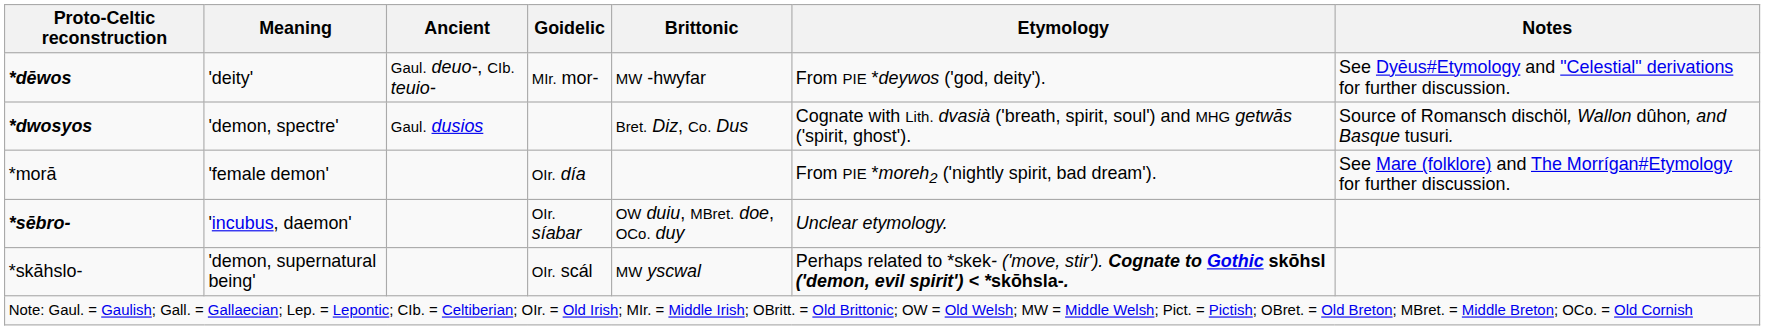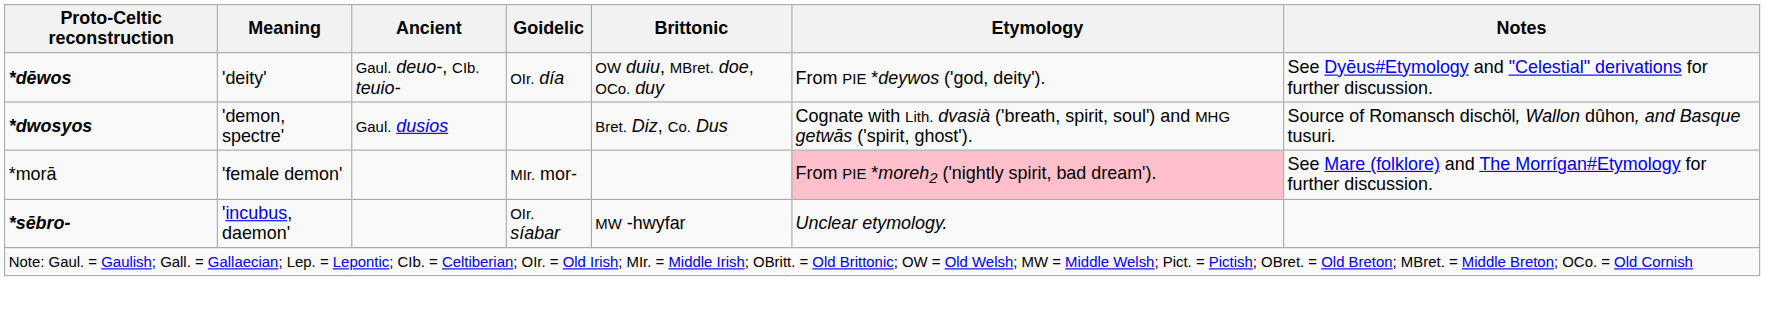 <table class="wikitable">
 <tr>
 <th>Proto-Celtic reconstruction</th>
 <th>Meaning</th>
 <th>Ancient</th>
 <th>Goidelic</th>
 <th>Brittonic</th>
 <th>Etymology</th>
 <th>Notes</th>
 </tr>
 <tr>
 <td><strong><em>*dēwos</em></strong></td>
 <td>'deity'</td>
 <td><small>Gaul.</small> <em>deuo-</em>, <small>CIb.</small> <em>teuio-</em></td>
-<td><small>MIr.</small> </em>mor-</strong></em></strong></td>
-<td><small>MW</small> -</em>hwyfar</strong></em></strong></td>
+<td><small>OIr.</small> <em>día</em></td>
+<td><small>OW</small> <em>duiu</em>, <small>MBret.</small> <em>doe</em>, <small>OCo.</small> <em>duy</em></td>
 <td>From <small>PIE</small> *<em>deywos</em> ('god, deity').<em></em></td>
 <td>See <a href='#'>Dyēus#Etymology</a> and <a href='#'>"Celestial" derivations</a> for further discussion.</td>
 </tr>
 <tr>
 <td><strong><em>*dwosyos</em></strong></td>
 <td>'demon, spectre'</td>
 <td><small>Gaul.</small> <em><a href='#'>dusios</a></em></td>
 <td></td>
 <td><small>Bret.</small> <em>Diz</em>, <small>Co.</small> <em>Dus</em></td>
 <td>Cognate with <small>Lith.</small> <em>dvasià</em> ('breath, spirit, soul') and <small>MHG</small> <em>getwās</em> ('spirit, ghost').<em><strong><strong><em></td>
 <td>Source of Romansch </em>dischöl<em>, Wallon </em>dûhon<em>, and Basque </em>tusuri<em>.</em><em></td>
 </tr>
 <tr>
 <td></em></strong>*morā<strong><em></td>
 <td>'female demon'</td>
 <td></td>
-<td><small>OIr.</small> <em>día</em></td>
+<td><small>MIr.</small> </em>mor-</strong></em></strong></td>
 <td></td>
-<td>From <small>PIE</small> *<em>moreh<sub>2</sub></em> ('nightly spirit, bad dream').<strong></strong></td>
+<td style="background: pink;">From <small>PIE</small> *<em>moreh<sub>2</sub></em> ('nightly spirit, bad dream').<strong></strong></td>
 <td>See <a href='#'>Mare (folklore)</a> and <a href='#'>The Morrígan#Etymology</a> for further discussion.</td>
 </tr>
 <tr>
 <td><strong><em>*sēbro-</em></strong></td>
 <td>'<a href='#'>incubus</a>, daemon'</td>
 <td></td>
 <td><small>OIr.</small> <em>síabar<strong><strong><em></td>
-<td><small>OW</small> <em>duiu</em>, <small>MBret.</small> <em>doe</em>, <small>OCo.</small> <em>duy</em></td>
+<td><small>MW</small> -</em>hwyfar</strong></em></strong></td>
 <td><em>Unclear etymology.<strong><strong><em></td>
-<td></td>
-</tr>
-<tr>
-<td></em></strong>*skāhslo-<strong><em></td>
-<td>'demon, supernatural being'</td>
-<td></td>
-<td><small>OIr.</small> </em>scál</strong></em></strong></td>
-<td><small>MW</small> <em>yscwal<strong><strong><em></td>
-<td>Perhaps related to </em>*skek<em>- ('move, stir').</em></strong><strong><em> Cognate to <a href='#'>Gothic</a> </em>skōhsl<em> ('demon, evil spirit') < *</em>skōhsla-<em>.</em><em></td>
 <td></td>
 </tr>
 <tr>
 <td colspan="7"><small>Note: Gaul. = <a href='#'>Gaulish</a>; Gall. = <a href='#'>Gallaecian</a>; Lep. = <a href='#'>Lepontic</a>; CIb. = <a href='#'>Celtiberian</a>; OIr. = <a href='#'>Old Irish</a>; MIr. = <a href='#'>Middle Irish</a>; OBritt. = <a href='#'>Old Brittonic</a>; OW = <a href='#'>Old Welsh</a>; MW = <a href='#'>Middle Welsh</a>; Pict. = <a href='#'>Pictish</a>; OBret. = <a href='#'>Old Breton</a>; MBret. = <a href='#'>Middle Breton</a>; OCo. = <a href='#'>Old Cornish</a></small></td>
 </tr>
 </table>
